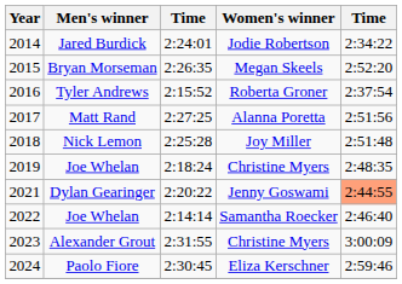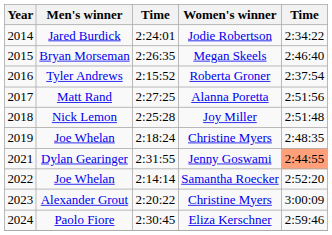 <table class="wikitable sortable" style="text-align:center">
 <tr>
 <th>Year</th>
 <th class=unsortable>Men's winner</th>
 <th>Time</th>
 <th class=unsortable>Women's winner</th>
 <th>Time</th>
 </tr>
 <tr>
 <td>2014</td>
 <td><a href='#'>Jared Burdick</a></td>
 <td>2:24:01</td>
 <td><a href='#'>Jodie Robertson</a></td>
 <td>2:34:22</td>
 </tr>
 <tr>
 <td>2015</td>
 <td><a href='#'>Bryan Morseman</a></td>
 <td>2:26:35</td>
 <td><a href='#'>Megan Skeels</a></td>
-<td>2:52:20</td>
+<td>2:46:40</td>
 </tr>
 <tr>
 <td>2016</td>
 <td><a href='#'> Tyler Andrews</a></td>
 <td>2:15:52</td>
 <td><a href='#'>Roberta Groner</a></td>
 <td>2:37:54</td>
 </tr>
 <tr>
 <td>2017</td>
 <td><a href='#'>Matt Rand</a></td>
 <td>2:27:25</td>
 <td><a href='#'>Alanna Poretta</a></td>
 <td>2:51:56</td>
 </tr>
 <tr>
 <td>2018</td>
 <td><a href='#'>Nick Lemon</a></td>
 <td>2:25:28</td>
 <td><a href='#'> Joy Miller</a></td>
 <td>2:51:48</td>
 </tr>
 <tr>
 <td>2019</td>
 <td><a href='#'> Joe Whelan</a></td>
 <td>2:18:24</td>
 <td><a href='#'>Christine Myers</a></td>
 <td>2:48:35</td>
 </tr>
 <tr>
 <td>2021</td>
 <td><a href='#'>Dylan Gearinger</a></td>
-<td>2:20:22</td>
+<td>2:31:55</td>
 <td><a href='#'>Jenny Goswami</a></td>
 <td style="background: lightsalmon;">2:44:55</td>
 </tr>
 <tr>
 <td>2022</td>
 <td><a href='#'> Joe Whelan</a></td>
 <td>2:14:14</td>
 <td><a href='#'>Samantha Roecker</a></td>
-<td>2:46:40</td>
+<td>2:52:20</td>
 </tr>
 <tr>
 <td>2023</td>
 <td><a href='#'>Alexander Grout</a></td>
-<td>2:31:55</td>
+<td>2:20:22</td>
 <td><a href='#'>Christine Myers</a></td>
 <td>3:00:09</td>
 </tr>
 <tr>
 <td>2024</td>
 <td><a href='#'>Paolo Fiore</a></td>
 <td>2:30:45</td>
 <td><a href='#'>Eliza Kerschner</a></td>
 <td>2:59:46</td>
 </tr>
 <tr>
 </tr>
 </table>
